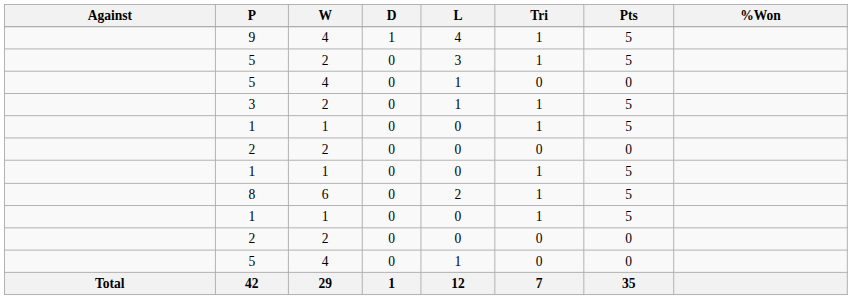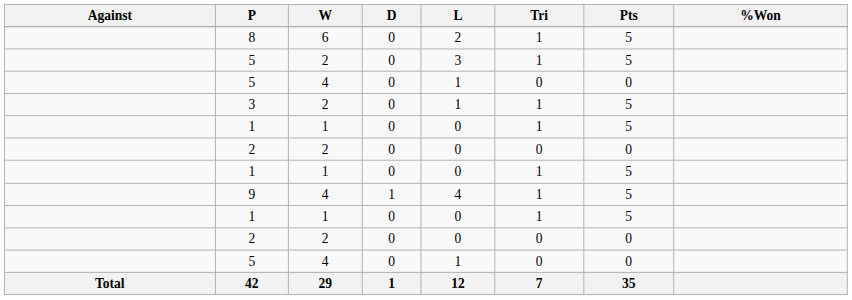 <table class="wikitable sortable"  style="text-align:center; font-size:95%; width:75%;">
 <tr>
 <th style="width:25%;">Against</th>
 <th abbr="Played" style="width:15px;">P</th>
 <th abbr="Won" style="width:10px;">W</th>
 <th abbr="Drawn" style="width:10px;">D</th>
 <th abbr="Lost" style="width:10px;">L</th>
 <th abbr="Tries" style="width:15px;">Tri</th>
 <th abbr="Points" style="width:18px;">Pts</th>
 <th abbr="Won" style="width:18px;">%Won</th>
 </tr>
 <tr bgcolor="#d0ffd0" align="center">
 </tr>
 <tr>
 <td align="left"></td>
-<td>9</td>
-<td>4</td>
-<td>1</td>
-<td>4</td>
+<td>8</td>
+<td>6</td>
+<td>0</td>
+<td>2</td>
 <td>1</td>
 <td>5</td>
 <td></td>
 </tr>
 <tr>
 <td align="left"></td>
 <td>5</td>
 <td>2</td>
 <td>0</td>
 <td>3</td>
 <td>1</td>
 <td>5</td>
 <td></td>
 </tr>
 <tr>
 <td align="left"></td>
 <td>5</td>
 <td>4</td>
 <td>0</td>
 <td>1</td>
 <td>0</td>
 <td>0</td>
 <td></td>
 </tr>
 <tr>
 <td align="left"></td>
 <td>3</td>
 <td>2</td>
 <td>0</td>
 <td>1</td>
 <td>1</td>
 <td>5</td>
 <td></td>
 </tr>
 <tr>
 <td align="left"></td>
 <td>1</td>
 <td>1</td>
 <td>0</td>
 <td>0</td>
 <td>1</td>
 <td>5</td>
 <td></td>
 </tr>
 <tr>
 <td align="left"></td>
 <td>2</td>
 <td>2</td>
 <td>0</td>
 <td>0</td>
 <td>0</td>
 <td>0</td>
 <td></td>
 </tr>
 <tr>
 <td align="left"></td>
 <td>1</td>
 <td>1</td>
 <td>0</td>
 <td>0</td>
 <td>1</td>
 <td>5</td>
 <td></td>
 </tr>
 <tr>
 <td align="left"></td>
-<td>8</td>
-<td>6</td>
-<td>0</td>
-<td>2</td>
+<td>9</td>
+<td>4</td>
+<td>1</td>
+<td>4</td>
 <td>1</td>
 <td>5</td>
 <td></td>
 </tr>
 <tr>
 <td align="left"></td>
 <td>1</td>
 <td>1</td>
 <td>0</td>
 <td>0</td>
 <td>1</td>
 <td>5</td>
 <td></td>
 </tr>
 <tr>
 <td align="left"></td>
 <td>2</td>
 <td>2</td>
 <td>0</td>
 <td>0</td>
 <td>0</td>
 <td>0</td>
 <td></td>
 </tr>
 <tr>
 <td align="left"></td>
 <td>5</td>
 <td>4</td>
 <td>0</td>
 <td>1</td>
 <td>0</td>
 <td>0</td>
 <td></td>
 </tr>
 <tr>
 <th>Total</th>
 <th>42</th>
 <th>29</th>
 <th>1</th>
 <th>12</th>
 <th>7</th>
 <th>35</th>
 <th></th>
 </tr>
 </table>
